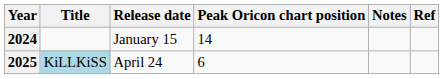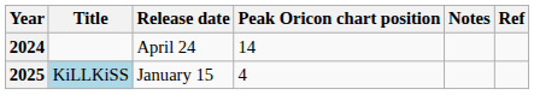 <table class="wikitable" text-align: center>
 <tr>
 <th>Year</th>
 <th>Title</th>
 <th>Release date</th>
 <th>Peak Oricon chart position</th>
 <th>Notes</th>
 <th>Ref</th>
 </tr>
 <tr>
 <th>2024</th>
 <td></td>
-<td>January 15</td>
+<td>April 24</td>
 <td>14</td>
 <td></td>
 <td></td>
 </tr>
 <tr>
 <th>2025</th>
 <td style="background: lightblue;">KiLLKiSS</td>
-<td>April 24</td>
-<td>6</td>
+<td>January 15</td>
+<td>4</td>
 <td></td>
 <td></td>
 </tr>
 </table>
